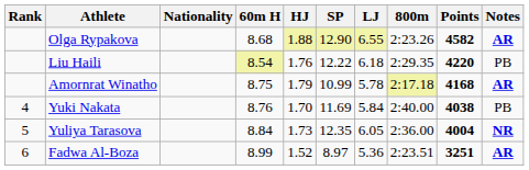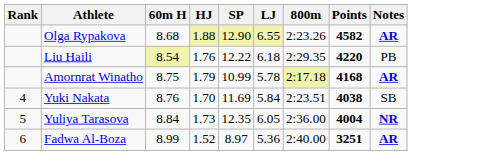 <table class="wikitable sortable" style=" text-align:center">
 <tr>
 <th>Rank</th>
 <th>Athlete</th>
-<th>Nationality</th>
 <th>60m H</th>
 <th>HJ</th>
 <th>SP</th>
 <th>LJ</th>
 <th>800m</th>
 <th>Points</th>
 <th>Notes</th>
 </tr>
 <tr>
 <td></td>
 <td align=left><a href='#'>Olga Rypakova</a></td>
-<td align=left></td>
 <td>8.68</td>
 <td bgcolor=#F2F5A9>1.88</td>
 <td bgcolor=#F2F5A9>12.90</td>
 <td bgcolor=#F2F5A9>6.55</td>
 <td>2:23.26</td>
 <td><strong>4582</strong></td>
 <td><strong><a href='#'>AR</a></strong></td>
 </tr>
 <tr>
 <td></td>
 <td align=left><a href='#'>Liu Haili</a></td>
-<td align=left></td>
 <td bgcolor=#F2F5A9>8.54</td>
 <td>1.76</td>
 <td>12.22</td>
 <td>6.18</td>
 <td>2:29.35</td>
 <td><strong>4220</strong></td>
 <td>PB</td>
 </tr>
 <tr>
 <td></td>
 <td align=left><a href='#'>Amornrat Winatho</a></td>
-<td align=left></td>
 <td>8.75</td>
 <td>1.79</td>
 <td>10.99</td>
 <td>5.78</td>
 <td bgcolor=#F2F5A9>2:17.18</td>
 <td><strong>4168</strong></td>
 <td><strong><a href='#'>AR</a></strong></td>
 </tr>
 <tr>
 <td>4</td>
 <td align=left><a href='#'>Yuki Nakata</a></td>
-<td align=left></td>
 <td>8.76</td>
 <td>1.70</td>
 <td>11.69</td>
 <td>5.84</td>
-<td>2:40.00</td>
+<td>2:23.51</td>
 <td><strong>4038</strong></td>
-<td>PB</td>
+<td>SB</td>
 </tr>
 <tr>
 <td>5</td>
 <td align=left><a href='#'>Yuliya Tarasova</a></td>
-<td align=left></td>
 <td>8.84</td>
 <td>1.73</td>
 <td>12.35</td>
 <td>6.05</td>
 <td>2:36.00</td>
 <td><strong>4004</strong></td>
 <td><strong><a href='#'>NR</a></strong></td>
 </tr>
 <tr>
 <td>6</td>
 <td align=left><a href='#'>Fadwa Al-Boza</a></td>
-<td align=left></td>
 <td>8.99</td>
 <td>1.52</td>
 <td>8.97</td>
 <td>5.36</td>
-<td>2:23.51</td>
+<td>2:40.00</td>
 <td><strong>3251</strong></td>
 <td><strong><a href='#'>AR</a></strong></td>
 </tr>
 </table>
